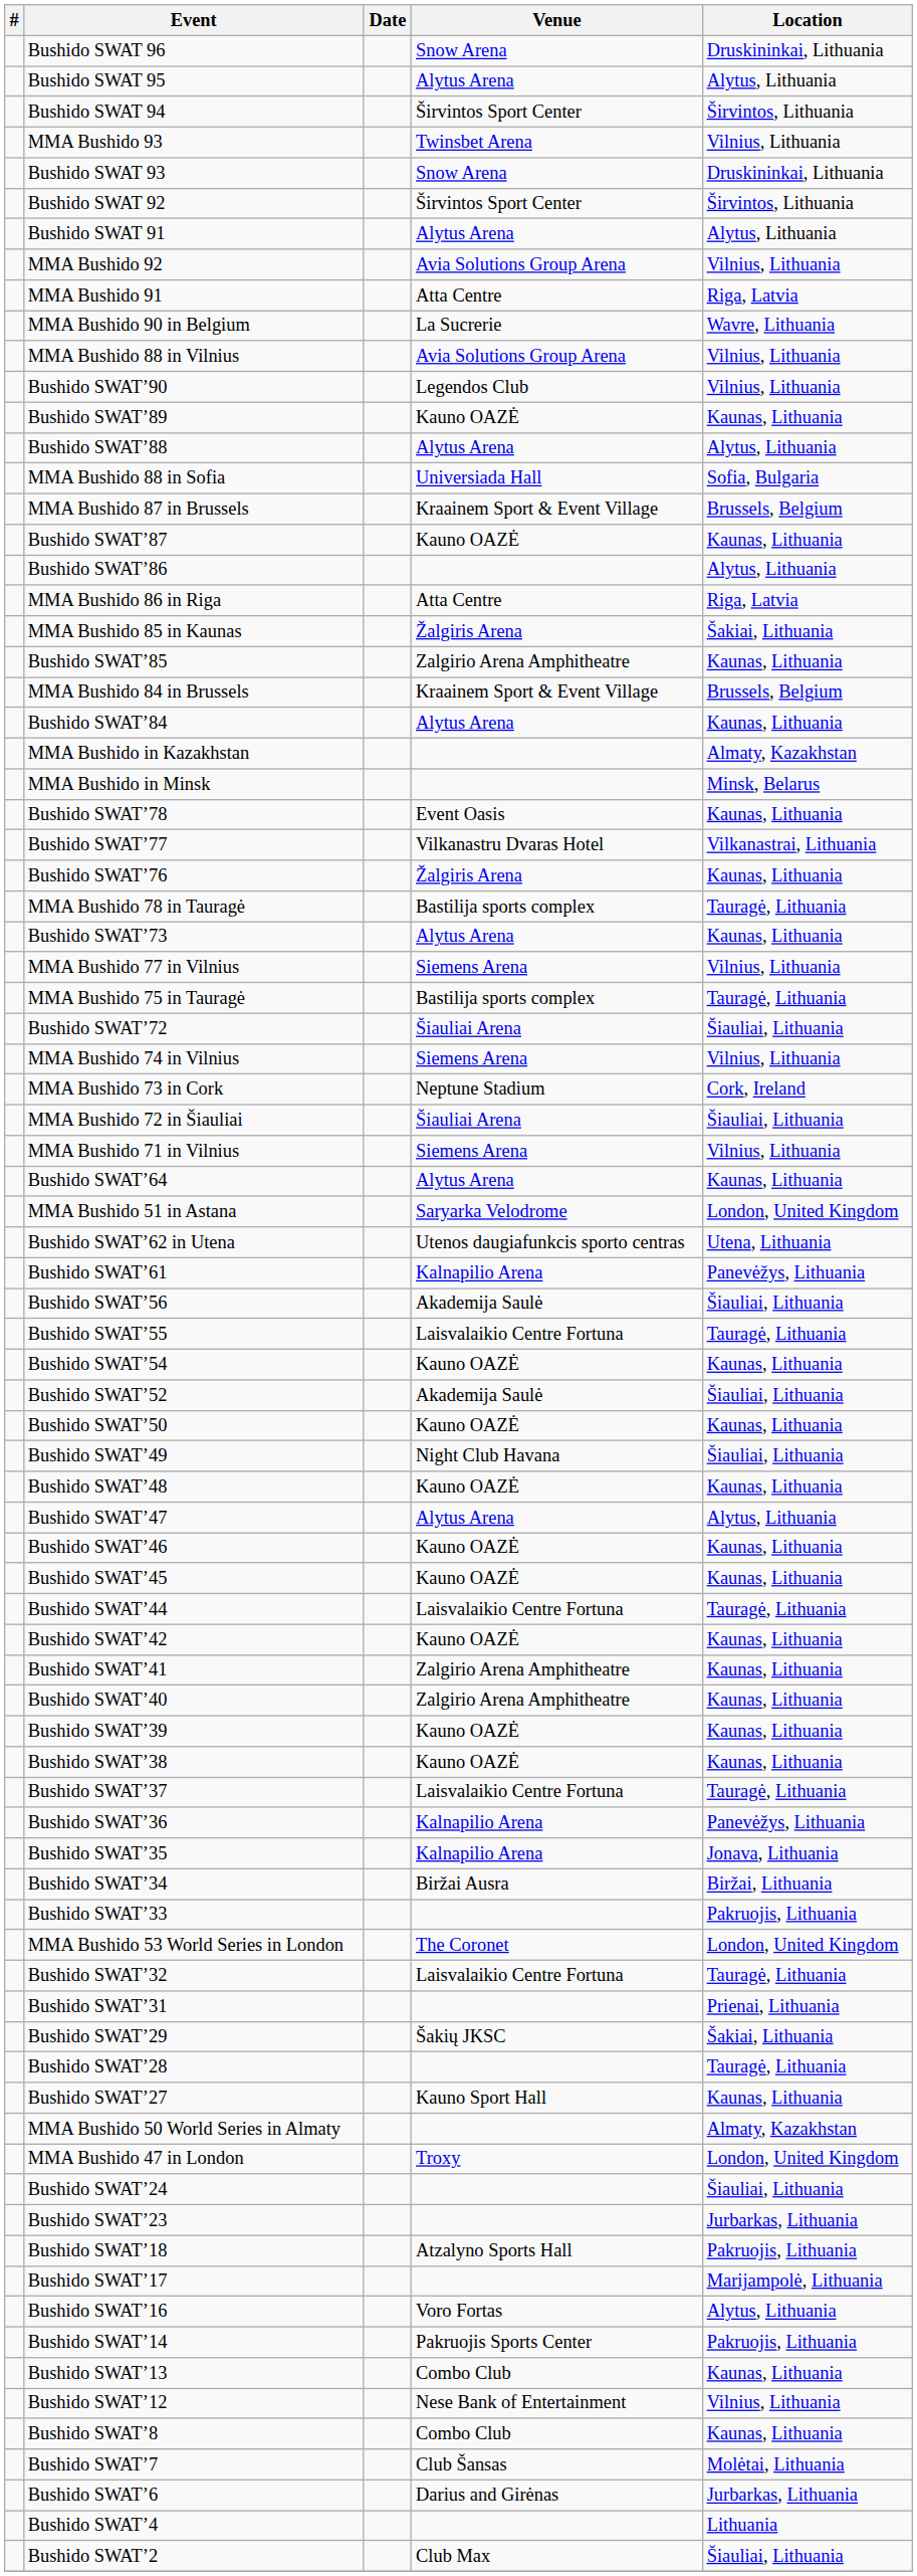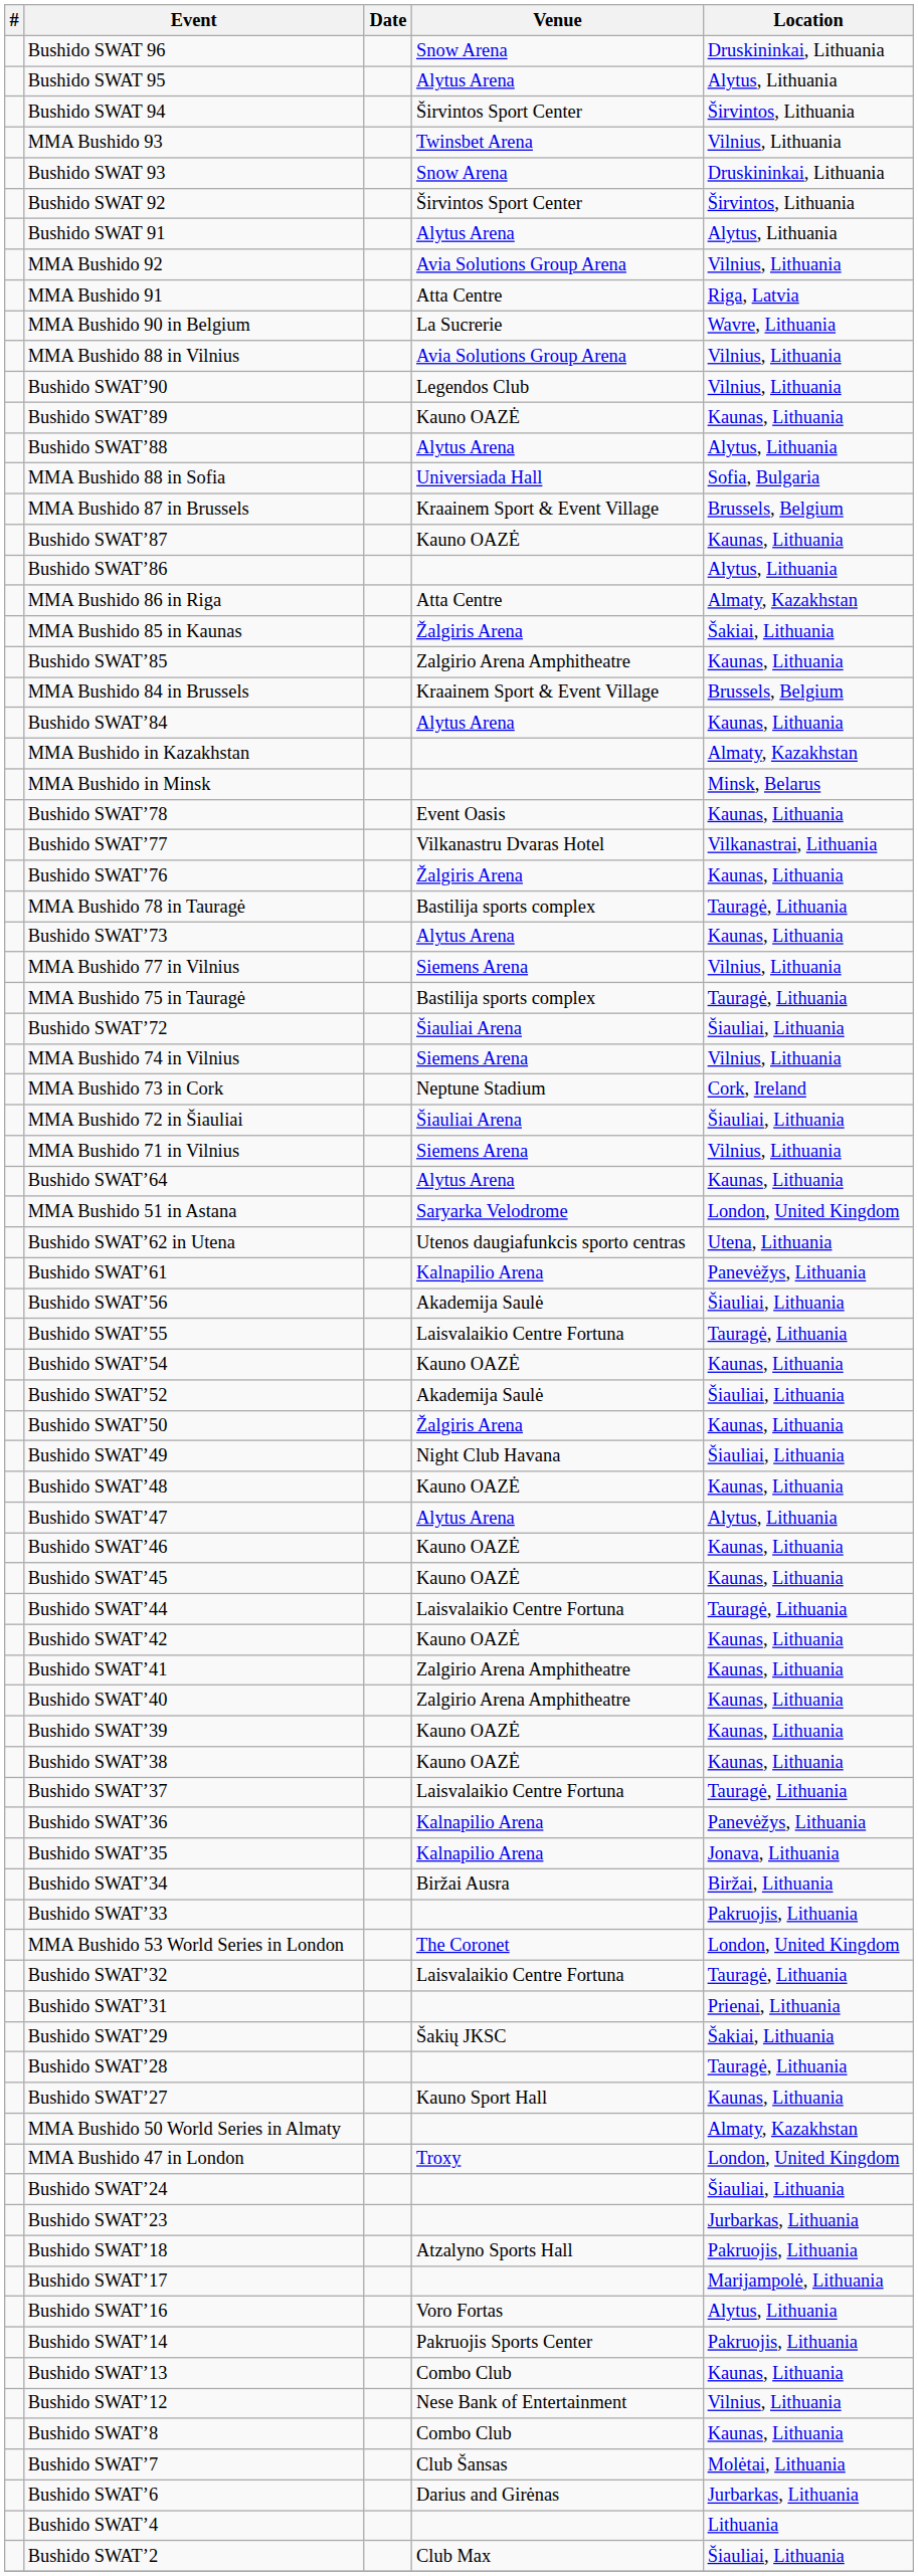 <table id="Events" class="wikitable sortable" style="width:80%; font-size:90%;">
 <tr>
 <th scope="col">#</th>
 <th scope="col">Event</th>
 <th scope="col">Date</th>
 <th scope="col">Venue</th>
 <th scope="col">Location</th>
 </tr>
 <tr>
 <td align=center></td>
 <td>Bushido SWAT 96</td>
 <td></td>
 <td><a href='#'>Snow Arena</a></td>
 <td> <a href='#'>Druskininkai</a>, Lithuania</td>
 </tr>
 <tr>
 <td align=center></td>
 <td>Bushido SWAT 95</td>
 <td></td>
 <td><a href='#'>Alytus Arena</a></td>
 <td> <a href='#'>Alytus</a>, Lithuania</td>
 </tr>
 <tr>
 <td align=center></td>
 <td>Bushido SWAT 94</td>
 <td></td>
 <td>Širvintos Sport Center</td>
 <td> <a href='#'>Širvintos</a>, Lithuania</td>
 </tr>
 <tr>
 <td align=center></td>
 <td>MMA Bushido 93</td>
 <td></td>
 <td><a href='#'>Twinsbet Arena</a></td>
 <td> <a href='#'>Vilnius</a>, Lithuania</td>
 </tr>
 <tr>
 <td align=center></td>
 <td>Bushido SWAT 93</td>
 <td></td>
 <td><a href='#'>Snow Arena</a></td>
 <td> <a href='#'>Druskininkai</a>, Lithuania</td>
 </tr>
 <tr>
 <td align=center></td>
 <td>Bushido SWAT 92</td>
 <td></td>
 <td>Širvintos Sport Center</td>
 <td> <a href='#'>Širvintos</a>, Lithuania</td>
 </tr>
 <tr>
 <td align=center></td>
 <td>Bushido SWAT 91</td>
 <td></td>
 <td><a href='#'>Alytus Arena</a></td>
 <td> <a href='#'>Alytus</a>, Lithuania</td>
 </tr>
 <tr>
 <td align=center></td>
 <td>MMA Bushido 92</td>
 <td></td>
 <td><a href='#'>Avia Solutions Group Arena</a></td>
 <td> <a href='#'>Vilnius</a>, <a href='#'>Lithuania</a></td>
 </tr>
 <tr>
 <td align=center></td>
 <td>MMA Bushido 91</td>
 <td></td>
 <td>Atta Centre</td>
 <td> <a href='#'>Riga</a>, <a href='#'>Latvia</a></td>
 </tr>
 <tr>
 <td align=center></td>
 <td>MMA Bushido 90 in Belgium</td>
 <td></td>
 <td>La Sucrerie</td>
 <td> <a href='#'>Wavre</a>, <a href='#'>Lithuania</a></td>
 </tr>
 <tr>
 <td align=center></td>
 <td>MMA Bushido 88 in Vilnius</td>
 <td></td>
 <td><a href='#'>Avia Solutions Group Arena</a></td>
 <td> <a href='#'>Vilnius</a>, <a href='#'>Lithuania</a></td>
 </tr>
 <tr>
 <td align=center></td>
 <td>Bushido SWAT’90</td>
 <td></td>
 <td>Legendos Club</td>
 <td> <a href='#'>Vilnius</a>, <a href='#'>Lithuania</a></td>
 </tr>
 <tr>
 <td align=center></td>
 <td>Bushido SWAT’89</td>
 <td></td>
 <td>Kauno OAZĖ</td>
 <td> <a href='#'>Kaunas</a>, <a href='#'>Lithuania</a></td>
 </tr>
 <tr>
 <td align=center></td>
 <td>Bushido SWAT’88</td>
 <td></td>
 <td><a href='#'>Alytus Arena</a></td>
 <td> <a href='#'>Alytus</a>, <a href='#'>Lithuania</a></td>
 </tr>
 <tr>
 <td align=center></td>
 <td>MMA Bushido 88 in Sofia</td>
 <td></td>
 <td><a href='#'>Universiada Hall</a></td>
 <td> <a href='#'>Sofia</a>, <a href='#'>Bulgaria</a></td>
 </tr>
 <tr>
 <td align=center></td>
 <td>MMA Bushido 87 in Brussels</td>
 <td></td>
 <td>Kraainem Sport & Event Village</td>
 <td> <a href='#'>Brussels</a>, <a href='#'>Belgium</a></td>
 </tr>
 <tr>
 <td align=center></td>
 <td>Bushido SWAT’87</td>
 <td></td>
 <td>Kauno OAZĖ</td>
 <td> <a href='#'>Kaunas</a>, <a href='#'>Lithuania</a></td>
 </tr>
 <tr>
 <td align=center></td>
 <td>Bushido SWAT’86</td>
 <td></td>
 <td></td>
 <td> <a href='#'>Alytus</a>, <a href='#'>Lithuania</a></td>
 </tr>
 <tr>
 <td align=center></td>
 <td>MMA Bushido 86 in Riga</td>
 <td></td>
 <td>Atta Centre</td>
-<td> <a href='#'>Riga</a>, <a href='#'>Latvia</a></td>
+<td> <a href='#'>Almaty</a>, <a href='#'>Kazakhstan</a></td>
 </tr>
 <tr>
 <td align=center></td>
 <td>MMA Bushido 85 in Kaunas</td>
 <td></td>
 <td><a href='#'>Žalgiris Arena</a></td>
 <td> <a href='#'>Šakiai</a>, <a href='#'>Lithuania</a></td>
 </tr>
 <tr>
 <td align=center></td>
 <td>Bushido SWAT’85</td>
 <td></td>
 <td>Zalgirio Arena Amphitheatre</td>
 <td> <a href='#'>Kaunas</a>, <a href='#'>Lithuania</a></td>
 </tr>
 <tr>
 <td align=center></td>
 <td>MMA Bushido 84 in Brussels</td>
 <td></td>
 <td>Kraainem Sport & Event Village</td>
 <td> <a href='#'>Brussels</a>, <a href='#'>Belgium</a></td>
 </tr>
 <tr>
 <td align=center></td>
 <td>Bushido SWAT’84</td>
 <td></td>
 <td><a href='#'>Alytus Arena</a></td>
 <td> <a href='#'>Kaunas</a>, <a href='#'>Lithuania</a></td>
 </tr>
 <tr>
 <td align=center></td>
 <td>MMA Bushido in Kazakhstan</td>
 <td></td>
 <td></td>
 <td> <a href='#'>Almaty</a>, <a href='#'>Kazakhstan</a></td>
 </tr>
 <tr>
 <td align=center></td>
 <td>MMA Bushido in Minsk</td>
 <td></td>
 <td></td>
 <td> <a href='#'>Minsk</a>, <a href='#'>Belarus</a></td>
 </tr>
 <tr>
 <td align=center></td>
 <td>Bushido SWAT’78</td>
 <td></td>
 <td>Event Oasis</td>
 <td> <a href='#'>Kaunas</a>, <a href='#'>Lithuania</a></td>
 </tr>
 <tr>
 <td align=center></td>
 <td>Bushido SWAT’77</td>
 <td></td>
 <td>Vilkanastru Dvaras Hotel</td>
 <td> <a href='#'>Vilkanastrai</a>, <a href='#'>Lithuania</a></td>
 </tr>
 <tr>
 <td align=center></td>
 <td>Bushido SWAT’76</td>
 <td></td>
 <td><a href='#'>Žalgiris Arena</a></td>
 <td> <a href='#'>Kaunas</a>, <a href='#'>Lithuania</a></td>
 </tr>
 <tr>
 <td align=center></td>
 <td>MMA Bushido 78 in Tauragė</td>
 <td></td>
 <td>Bastilija sports complex</td>
 <td> <a href='#'>Tauragė</a>, <a href='#'>Lithuania</a></td>
 </tr>
 <tr>
 <td align=center></td>
 <td>Bushido SWAT’73</td>
 <td></td>
 <td><a href='#'>Alytus Arena</a></td>
 <td> <a href='#'>Kaunas</a>, <a href='#'>Lithuania</a></td>
 </tr>
 <tr>
 <td align=center></td>
 <td>MMA Bushido 77 in Vilnius</td>
 <td></td>
 <td><a href='#'>Siemens Arena</a></td>
 <td> <a href='#'>Vilnius</a>, <a href='#'>Lithuania</a></td>
 </tr>
 <tr>
 <td align=center></td>
 <td>MMA Bushido 75 in Tauragė</td>
 <td></td>
 <td>Bastilija sports complex</td>
 <td> <a href='#'>Tauragė</a>, <a href='#'>Lithuania</a></td>
 </tr>
 <tr>
 <td align=center></td>
 <td>Bushido SWAT’72</td>
 <td></td>
 <td><a href='#'>Šiauliai Arena</a></td>
 <td> <a href='#'>Šiauliai</a>, <a href='#'>Lithuania</a></td>
 </tr>
 <tr>
 <td align=center></td>
 <td>MMA Bushido 74 in Vilnius</td>
 <td></td>
 <td><a href='#'>Siemens Arena</a></td>
 <td> <a href='#'>Vilnius</a>, <a href='#'>Lithuania</a></td>
 </tr>
 <tr>
 <td align=center></td>
 <td>MMA Bushido 73 in Cork</td>
 <td></td>
 <td>Neptune Stadium</td>
 <td> <a href='#'>Cork</a>, <a href='#'>Ireland</a></td>
 </tr>
 <tr>
 <td align=center></td>
 <td>MMA Bushido 72 in Šiauliai</td>
 <td></td>
 <td><a href='#'>Šiauliai Arena</a></td>
 <td> <a href='#'>Šiauliai</a>, <a href='#'>Lithuania</a></td>
 </tr>
 <tr>
 <td align=center></td>
 <td>MMA Bushido 71 in Vilnius</td>
 <td></td>
 <td><a href='#'>Siemens Arena</a></td>
 <td> <a href='#'>Vilnius</a>, <a href='#'>Lithuania</a></td>
 </tr>
 <tr>
 <td align=center></td>
 <td>Bushido SWAT’64</td>
 <td></td>
 <td><a href='#'>Alytus Arena</a></td>
 <td> <a href='#'>Kaunas</a>, <a href='#'>Lithuania</a></td>
 </tr>
 <tr>
 <td align=center></td>
 <td>MMA Bushido 51 in Astana</td>
 <td></td>
 <td><a href='#'>Saryarka Velodrome</a></td>
 <td> <a href='#'>London</a>, <a href='#'>United Kingdom</a></td>
 </tr>
 <tr>
 <td align=center></td>
 <td>Bushido SWAT’62 in Utena</td>
 <td></td>
 <td>Utenos daugiafunkcis sporto centras</td>
 <td> <a href='#'>Utena</a>, <a href='#'>Lithuania</a></td>
 </tr>
 <tr>
 <td align=center></td>
 <td>Bushido SWAT’61</td>
 <td></td>
 <td><a href='#'>Kalnapilio Arena</a></td>
 <td> <a href='#'>Panevėžys</a>, <a href='#'>Lithuania</a></td>
 </tr>
 <tr>
 <td align=center></td>
 <td>Bushido SWAT’56</td>
 <td></td>
 <td>Akademija Saulė</td>
 <td> <a href='#'>Šiauliai</a>, <a href='#'>Lithuania</a></td>
 </tr>
 <tr>
 <td align=center></td>
 <td>Bushido SWAT’55</td>
 <td></td>
 <td>Laisvalaikio Centre Fortuna</td>
 <td> <a href='#'>Tauragė</a>, <a href='#'>Lithuania</a></td>
 </tr>
 <tr>
 <td align=center></td>
 <td>Bushido SWAT’54</td>
 <td></td>
 <td>Kauno OAZĖ</td>
 <td> <a href='#'>Kaunas</a>, <a href='#'>Lithuania</a></td>
 </tr>
 <tr>
 <td align=center></td>
 <td>Bushido SWAT’52</td>
 <td></td>
 <td>Akademija Saulė</td>
 <td> <a href='#'>Šiauliai</a>, <a href='#'>Lithuania</a></td>
 </tr>
 <tr>
 <td align=center></td>
 <td>Bushido SWAT’50</td>
 <td></td>
-<td>Kauno OAZĖ</td>
+<td><a href='#'>Žalgiris Arena</a></td>
 <td> <a href='#'>Kaunas</a>, <a href='#'>Lithuania</a></td>
 </tr>
 <tr>
 <td align=center></td>
 <td>Bushido SWAT’49</td>
 <td></td>
 <td>Night Club Havana</td>
 <td> <a href='#'>Šiauliai</a>, <a href='#'>Lithuania</a></td>
 </tr>
 <tr>
 <td align=center></td>
 <td>Bushido SWAT’48</td>
 <td></td>
 <td>Kauno OAZĖ</td>
 <td> <a href='#'>Kaunas</a>, <a href='#'>Lithuania</a></td>
 </tr>
 <tr>
 <td align=center></td>
 <td>Bushido SWAT’47</td>
 <td></td>
 <td><a href='#'>Alytus Arena</a></td>
 <td> <a href='#'>Alytus</a>, <a href='#'>Lithuania</a></td>
 </tr>
 <tr>
 <td align=center></td>
 <td>Bushido SWAT’46</td>
 <td></td>
 <td>Kauno OAZĖ</td>
 <td> <a href='#'>Kaunas</a>, <a href='#'>Lithuania</a></td>
 </tr>
 <tr>
 <td align=center></td>
 <td>Bushido SWAT’45</td>
 <td></td>
 <td>Kauno OAZĖ</td>
 <td> <a href='#'>Kaunas</a>, <a href='#'>Lithuania</a></td>
 </tr>
 <tr>
 <td align=center></td>
 <td>Bushido SWAT’44</td>
 <td></td>
 <td>Laisvalaikio Centre Fortuna</td>
 <td> <a href='#'>Tauragė</a>, <a href='#'>Lithuania</a></td>
 </tr>
 <tr>
 <td align=center></td>
 <td>Bushido SWAT’42</td>
 <td></td>
 <td>Kauno OAZĖ</td>
 <td> <a href='#'>Kaunas</a>, <a href='#'>Lithuania</a></td>
 </tr>
 <tr>
 <td align=center></td>
 <td>Bushido SWAT’41</td>
 <td></td>
 <td>Zalgirio Arena Amphitheatre</td>
 <td> <a href='#'>Kaunas</a>, <a href='#'>Lithuania</a></td>
 </tr>
 <tr>
 <td align=center></td>
 <td>Bushido SWAT’40</td>
 <td></td>
 <td>Zalgirio Arena Amphitheatre</td>
 <td> <a href='#'>Kaunas</a>, <a href='#'>Lithuania</a></td>
 </tr>
 <tr>
 <td align=center></td>
 <td>Bushido SWAT’39</td>
 <td></td>
 <td>Kauno OAZĖ</td>
 <td> <a href='#'>Kaunas</a>, <a href='#'>Lithuania</a></td>
 </tr>
 <tr>
 <td align=center></td>
 <td>Bushido SWAT’38</td>
 <td></td>
 <td>Kauno OAZĖ</td>
 <td> <a href='#'>Kaunas</a>, <a href='#'>Lithuania</a></td>
 </tr>
 <tr>
 <td align=center></td>
 <td>Bushido SWAT’37</td>
 <td></td>
 <td>Laisvalaikio Centre Fortuna</td>
 <td> <a href='#'>Tauragė</a>, <a href='#'>Lithuania</a></td>
 </tr>
 <tr>
 <td align=center></td>
 <td>Bushido SWAT’36</td>
 <td></td>
 <td><a href='#'>Kalnapilio Arena</a></td>
 <td> <a href='#'>Panevėžys</a>, <a href='#'>Lithuania</a></td>
 </tr>
 <tr>
 <td align=center></td>
 <td>Bushido SWAT’35</td>
 <td></td>
 <td><a href='#'>Kalnapilio Arena</a></td>
 <td> <a href='#'>Jonava</a>, <a href='#'>Lithuania</a></td>
 </tr>
 <tr>
 <td align=center></td>
 <td>Bushido SWAT’34</td>
 <td></td>
 <td>Biržai Ausra</td>
 <td> <a href='#'>Biržai</a>, <a href='#'>Lithuania</a></td>
 </tr>
 <tr>
 <td align=center></td>
 <td>Bushido SWAT’33</td>
 <td></td>
 <td></td>
 <td> <a href='#'>Pakruojis</a>, <a href='#'>Lithuania</a></td>
 </tr>
 <tr>
 <td align=center></td>
 <td>MMA Bushido 53 World Series in London</td>
 <td></td>
 <td><a href='#'>The Coronet</a></td>
 <td> <a href='#'>London</a>, <a href='#'>United Kingdom</a></td>
 </tr>
 <tr>
 <td align=center></td>
 <td>Bushido SWAT’32</td>
 <td></td>
 <td>Laisvalaikio Centre Fortuna</td>
 <td> <a href='#'>Tauragė</a>, <a href='#'>Lithuania</a></td>
 </tr>
 <tr>
 <td align=center></td>
 <td>Bushido SWAT’31</td>
 <td></td>
 <td></td>
 <td> <a href='#'>Prienai</a>, <a href='#'>Lithuania</a></td>
 </tr>
 <tr>
 <td align=center></td>
 <td>Bushido SWAT’29</td>
 <td></td>
 <td>Šakių JKSC</td>
 <td> <a href='#'>Šakiai</a>, <a href='#'>Lithuania</a></td>
 </tr>
 <tr>
 <td align=center></td>
 <td>Bushido SWAT’28</td>
 <td></td>
 <td></td>
 <td> <a href='#'>Tauragė</a>, <a href='#'>Lithuania</a></td>
 </tr>
 <tr>
 <td align=center></td>
 <td>Bushido SWAT’27</td>
 <td></td>
 <td>Kauno Sport Hall</td>
 <td> <a href='#'>Kaunas</a>, <a href='#'>Lithuania</a></td>
 </tr>
 <tr>
 <td align=center></td>
 <td>MMA Bushido 50 World Series in Almaty</td>
 <td></td>
 <td></td>
 <td> <a href='#'>Almaty</a>, <a href='#'>Kazakhstan</a></td>
 </tr>
 <tr>
 <td align=center></td>
 <td>MMA Bushido 47 in London</td>
 <td></td>
 <td><a href='#'>Troxy</a></td>
 <td> <a href='#'>London</a>, <a href='#'>United Kingdom</a></td>
 </tr>
 <tr>
 <td align=center></td>
 <td>Bushido SWAT’24</td>
 <td></td>
 <td></td>
 <td> <a href='#'>Šiauliai</a>, <a href='#'>Lithuania</a></td>
 </tr>
 <tr>
 <td align=center></td>
 <td>Bushido SWAT’23</td>
 <td></td>
 <td></td>
 <td> <a href='#'>Jurbarkas</a>, <a href='#'>Lithuania</a></td>
 </tr>
 <tr>
 <td align=center></td>
 <td>Bushido SWAT’18</td>
 <td></td>
 <td>Atzalyno Sports Hall</td>
 <td> <a href='#'>Pakruojis</a>, <a href='#'>Lithuania</a></td>
 </tr>
 <tr>
 <td align=center></td>
 <td>Bushido SWAT’17</td>
 <td></td>
 <td></td>
 <td> <a href='#'>Marijampolė</a>, <a href='#'>Lithuania</a></td>
 </tr>
 <tr>
 <td align=center></td>
 <td>Bushido SWAT’16</td>
 <td></td>
 <td>Voro Fortas</td>
 <td> <a href='#'>Alytus</a>, <a href='#'>Lithuania</a></td>
 </tr>
 <tr>
 <td align=center></td>
 <td>Bushido SWAT’14</td>
 <td></td>
 <td>Pakruojis Sports Center</td>
 <td> <a href='#'>Pakruojis</a>, <a href='#'>Lithuania</a></td>
 </tr>
 <tr>
 <td align=center></td>
 <td>Bushido SWAT’13</td>
 <td></td>
 <td>Combo Club</td>
 <td> <a href='#'>Kaunas</a>, <a href='#'>Lithuania</a></td>
 </tr>
 <tr>
 <td align=center></td>
 <td>Bushido SWAT’12</td>
 <td></td>
 <td>Nese Bank of Entertainment</td>
 <td> <a href='#'>Vilnius</a>, <a href='#'>Lithuania</a></td>
 </tr>
 <tr>
 <td align=center></td>
 <td>Bushido SWAT’8</td>
 <td></td>
 <td>Combo Club</td>
 <td> <a href='#'>Kaunas</a>, <a href='#'>Lithuania</a></td>
 </tr>
 <tr>
 <td align=center></td>
 <td>Bushido SWAT’7</td>
 <td></td>
 <td>Club Šansas</td>
 <td> <a href='#'>Molėtai</a>, <a href='#'>Lithuania</a></td>
 </tr>
 <tr>
 <td align=center></td>
 <td>Bushido SWAT’6</td>
 <td></td>
 <td>Darius and Girėnas</td>
 <td> <a href='#'>Jurbarkas</a>, <a href='#'>Lithuania</a></td>
 </tr>
 <tr>
 <td align=center></td>
 <td>Bushido SWAT’4</td>
 <td></td>
 <td></td>
 <td> <a href='#'>Lithuania</a></td>
 </tr>
 <tr>
 <td align=center></td>
 <td>Bushido SWAT’2</td>
 <td></td>
 <td>Club Max</td>
 <td> <a href='#'>Šiauliai</a>, <a href='#'>Lithuania</a></td>
 </tr>
 <tr>
 </tr>
 </table>
